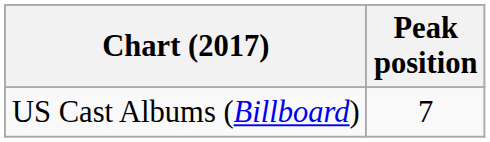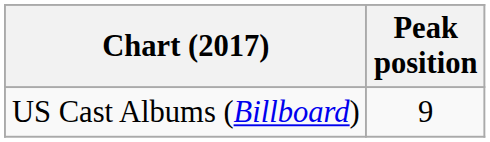 <table class="wikitable">
 <tr>
 <th>Chart (2017)</th>
 <th>Peak<br>position</th>
 </tr>
 <tr>
 <td>US Cast Albums (<em><a href='#'>Billboard</a></em>)</td>
-<td style="text-align:center;">7</td>
+<td style="text-align:center;">9</td>
 </tr>
 </table>
